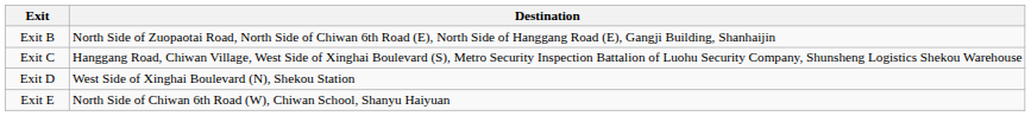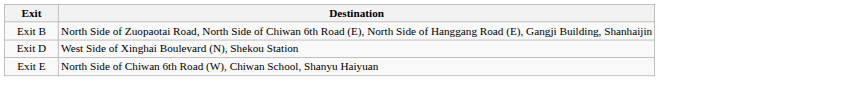 <table class="wikitable">
 <tr>
 <th style="width:70px">Exit</th>
 <th>Destination</th>
 </tr>
 <tr>
 <td style="text-align:center;">Exit B</td>
 <td>North Side of Zuopaotai Road, North Side of Chiwan 6th Road (E), North Side of Hanggang Road (E), Gangji Building, Shanhaijin</td>
 </tr>
 <tr>
-<td style="text-align:center;">Exit C</td>
-<td>Hanggang Road, Chiwan Village, West Side of Xinghai Boulevard (S), Metro Security Inspection Battalion of Luohu Security Company, Shunsheng Logistics Shekou Warehouse</td>
-</tr>
-<tr>
 <td style="text-align:center;">Exit D</td>
 <td>West Side of Xinghai Boulevard (N), Shekou Station</td>
 </tr>
 <tr>
 <td style="text-align:center;">Exit E</td>
 <td>North Side of Chiwan 6th Road (W), Chiwan School, Shanyu Haiyuan</td>
 </tr>
 </table>
